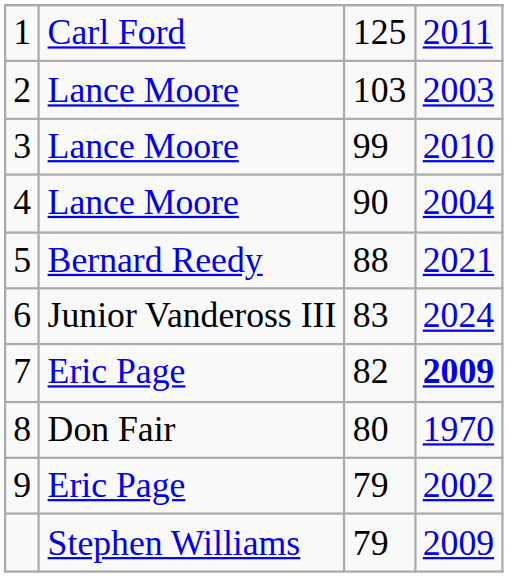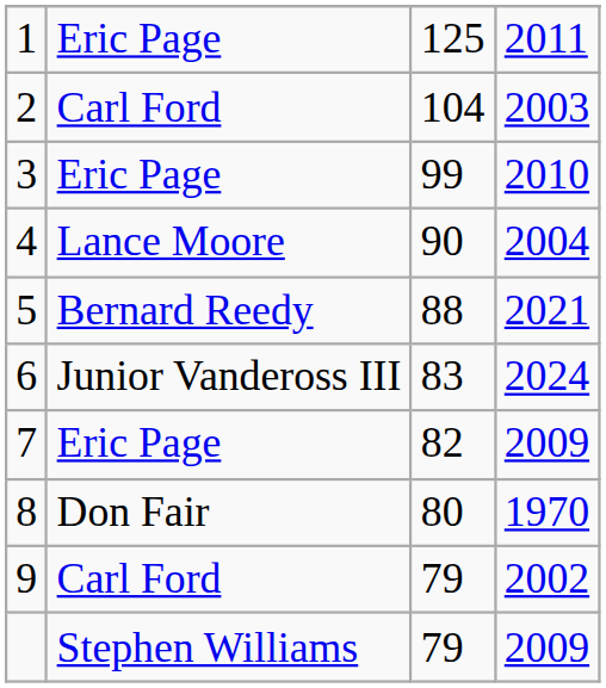 <table class="wikitable">
 <tr>
 </tr>
 <tr>
 <td>1</td>
-<td><a href='#'>Carl Ford</a></td>
+<td><a href='#'>Eric Page</a></td>
 <td>125</td>
 <td><a href='#'>2011</a></td>
 </tr>
 <tr>
 <td>2</td>
-<td><a href='#'>Lance Moore</a></td>
-<td>103</td>
+<td><a href='#'>Carl Ford</a></td>
+<td>104</td>
 <td><a href='#'>2003</a></td>
 </tr>
 <tr>
 <td>3</td>
-<td><a href='#'>Lance Moore</a></td>
+<td><a href='#'>Eric Page</a></td>
 <td>99</td>
 <td><a href='#'>2010</a></td>
 </tr>
 <tr>
 <td>4</td>
 <td><a href='#'>Lance Moore</a></td>
 <td>90</td>
 <td><a href='#'>2004</a></td>
 </tr>
 <tr>
 <td>5</td>
 <td><a href='#'>Bernard Reedy</a></td>
 <td>88</td>
 <td><a href='#'>2021</a></td>
 </tr>
 <tr>
 <td>6</td>
 <td>Junior Vandeross III</td>
 <td>83</td>
 <td><a href='#'>2024</a></td>
 </tr>
 <tr>
 <td>7</td>
 <td><a href='#'>Eric Page</a></td>
 <td>82</td>
-<td><strong><a href='#'>2009</a></strong></td>
+<td><a href='#'>2009</a></td>
 </tr>
 <tr>
 <td>8</td>
 <td>Don Fair</td>
 <td>80</td>
 <td><a href='#'>1970</a></td>
 </tr>
 <tr>
 <td>9</td>
-<td><a href='#'>Eric Page</a></td>
+<td><a href='#'>Carl Ford</a></td>
 <td>79</td>
 <td><a href='#'>2002</a></td>
 </tr>
 <tr>
 <td></td>
 <td><a href='#'>Stephen Williams</a></td>
 <td>79</td>
 <td><a href='#'>2009</a></td>
 </tr>
 </table>
